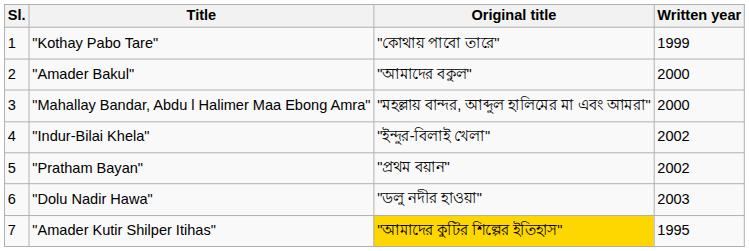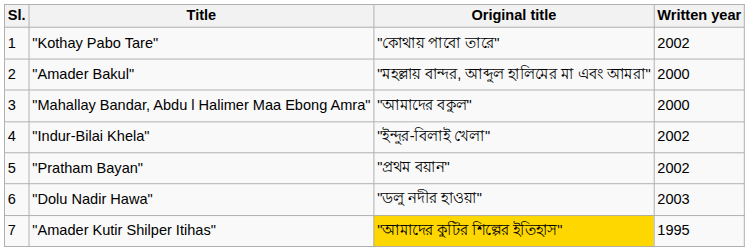 <table class="wikitable sortable">
 <tr>
 <th>Sl.</th>
 <th>Title</th>
 <th>Original title</th>
 <th>Written year</th>
 </tr>
 <tr>
 <td>1</td>
 <td>"Kothay Pabo Tare"</td>
 <td>"কোথায় পাবো তারে"</td>
-<td>1999</td>
+<td>2002</td>
 </tr>
 <tr>
 <td>2</td>
 <td>"Amader Bakul"</td>
-<td>"আমাদের বকুল"</td>
+<td>"মহল্লায় বান্দর, আব্দুল হালিমের মা এবং আমরা"</td>
 <td>2000</td>
 </tr>
 <tr>
 <td>3</td>
 <td>"Mahallay  Bandar, Abdu l Halimer Maa Ebong Amra"</td>
-<td>"মহল্লায় বান্দর, আব্দুল হালিমের মা এবং আমরা"</td>
+<td>"আমাদের বকুল"</td>
 <td>2000</td>
 </tr>
 <tr>
 <td>4</td>
 <td>"Indur-Bilai Khela"</td>
 <td>"ইন্দুর-বিলাই খেলা"</td>
 <td>2002</td>
 </tr>
 <tr>
 <td>5</td>
 <td>"Pratham Bayan"</td>
 <td>"প্রথম বয়ান"</td>
 <td>2002</td>
 </tr>
 <tr>
 <td>6</td>
 <td>"Dolu Nadir Hawa"</td>
 <td>"ডলু নদীর হাওয়া"</td>
 <td>2003</td>
 </tr>
 <tr>
 <td>7</td>
 <td>"Amader Kutir Shilper Itihas"</td>
 <td style="background: gold;">"আমাদের কুটির শিল্পের ইতিহাস"</td>
 <td>1995</td>
 </tr>
 </table>
